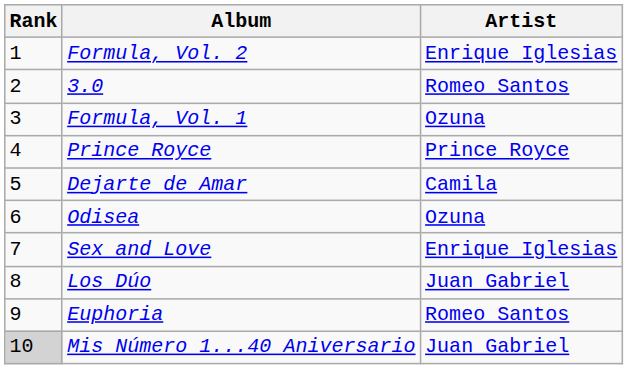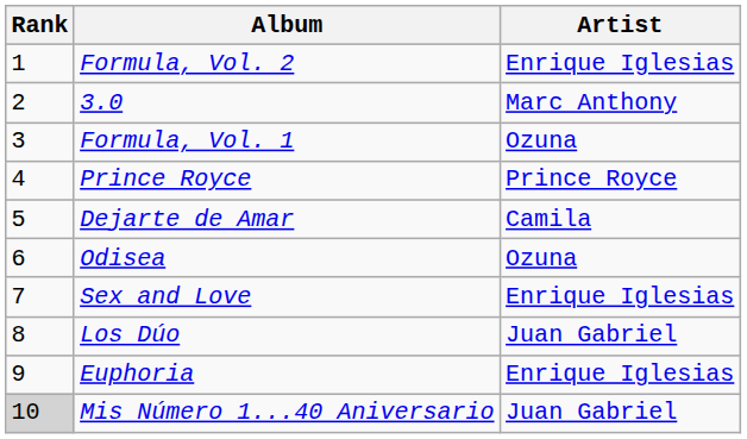 <table class="wikitable sortable">
 <tr>
 <th>Rank</th>
 <th>Album</th>
 <th>Artist</th>
 </tr>
 <tr>
 <td>1</td>
 <td><em><a href='#'>Formula, Vol. 2</a></em></td>
 <td><a href='#'>Enrique Iglesias</a></td>
 </tr>
 <tr>
 <td>2</td>
 <td><em><a href='#'>3.0</a></em></td>
-<td><a href='#'>Romeo Santos</a></td>
+<td><a href='#'>Marc Anthony</a></td>
 </tr>
 <tr>
 <td>3</td>
 <td><em><a href='#'>Formula, Vol. 1</a></em></td>
 <td><a href='#'>Ozuna</a></td>
 </tr>
 <tr>
 <td>4</td>
 <td><em><a href='#'>Prince Royce</a></em></td>
 <td><a href='#'>Prince Royce</a></td>
 </tr>
 <tr>
 <td>5</td>
 <td><em><a href='#'>Dejarte de Amar</a></em></td>
 <td><a href='#'>Camila</a></td>
 </tr>
 <tr>
 <td>6</td>
 <td><em><a href='#'>Odisea</a></em></td>
 <td><a href='#'>Ozuna</a></td>
 </tr>
 <tr>
 <td>7</td>
 <td><em><a href='#'>Sex and Love</a></em></td>
 <td><a href='#'>Enrique Iglesias</a></td>
 </tr>
 <tr>
 <td>8</td>
 <td><em><a href='#'>Los Dúo</a></em></td>
 <td><a href='#'>Juan Gabriel</a></td>
 </tr>
 <tr>
 <td>9</td>
 <td><em><a href='#'>Euphoria</a></em></td>
-<td><a href='#'>Romeo Santos</a></td>
+<td><a href='#'>Enrique Iglesias</a></td>
 </tr>
 <tr>
 <td style="background: lightgrey;">10</td>
 <td><em><a href='#'>Mis Número 1...40 Aniversario</a></em></td>
 <td><a href='#'>Juan Gabriel</a></td>
 </tr>
 </table>
